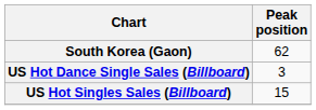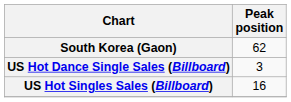 <table class="wikitable sortable plainrowheaders" style="text-align:center;">
 <tr>
 <th>Chart</th>
 <th>Peak<br>position</th>
 </tr>
 <tr>
 <th scope="row">South Korea (Gaon)</th>
 <td align="center">62</td>
 </tr>
 <tr>
 <th scope="row">US <a href='#'>Hot Dance Single Sales</a> (<em><a href='#'>Billboard</a></em>)</th>
 <td align="center">3</td>
 </tr>
 <tr>
 <th scope="row">US <a href='#'>Hot Singles Sales</a> (<em><a href='#'>Billboard</a></em>)</th>
-<td align="center">15</td>
+<td align="center">16</td>
 </tr>
 <tr>
 </tr>
 </table>
